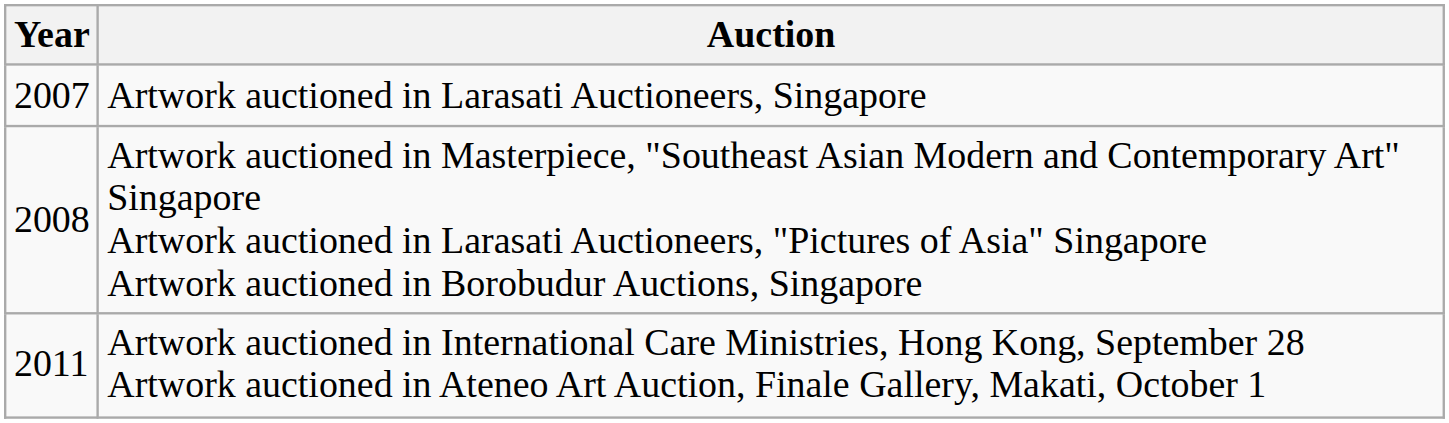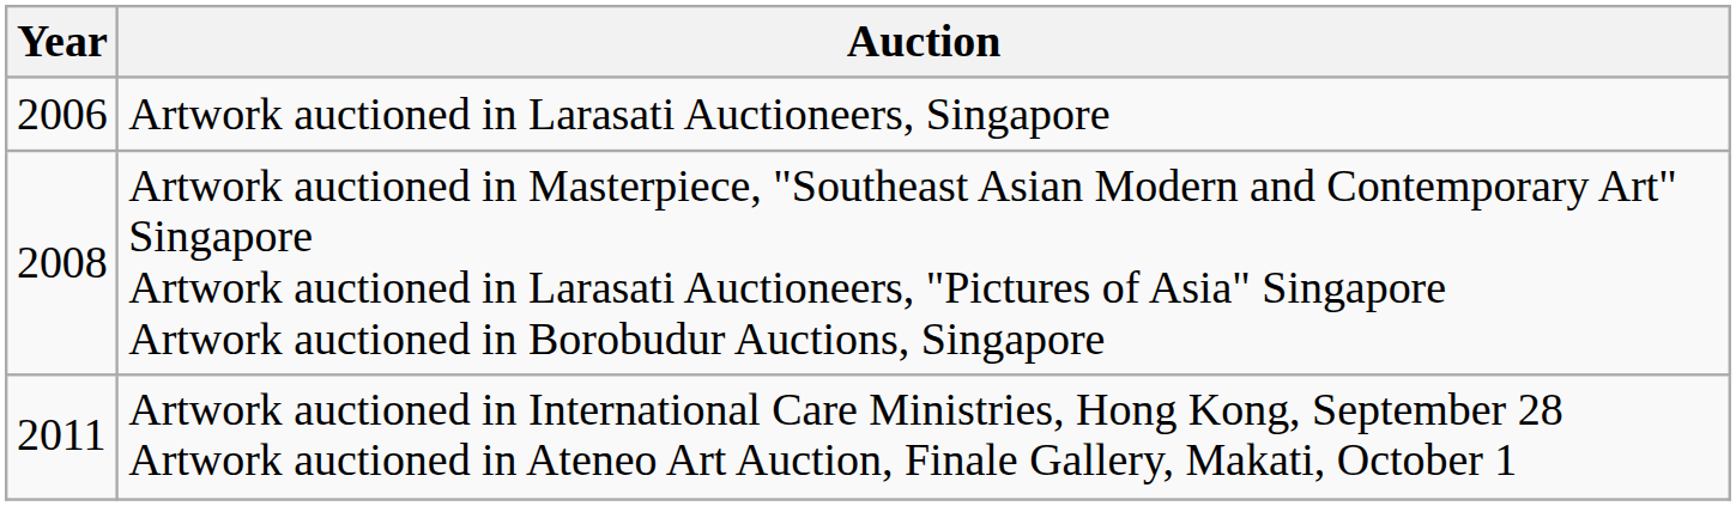 <table class="wikitable">
 <tr>
 <th>Year</th>
 <th>Auction</th>
 </tr>
 <tr>
-<td>2007</td>
+<td>2006</td>
 <td>Artwork auctioned in Larasati Auctioneers, Singapore</td>
 </tr>
 <tr>
 <td>2008</td>
 <td>Artwork auctioned in Masterpiece, "Southeast Asian Modern and Contemporary Art" Singapore<br>Artwork auctioned in Larasati Auctioneers, "Pictures of Asia" Singapore<br>Artwork auctioned in Borobudur Auctions, Singapore</td>
 </tr>
 <tr>
 <td>2011</td>
 <td>Artwork auctioned in International Care Ministries, Hong Kong, September 28<br>Artwork auctioned in Ateneo Art Auction, Finale Gallery, Makati, October 1</td>
 </tr>
 </table>
